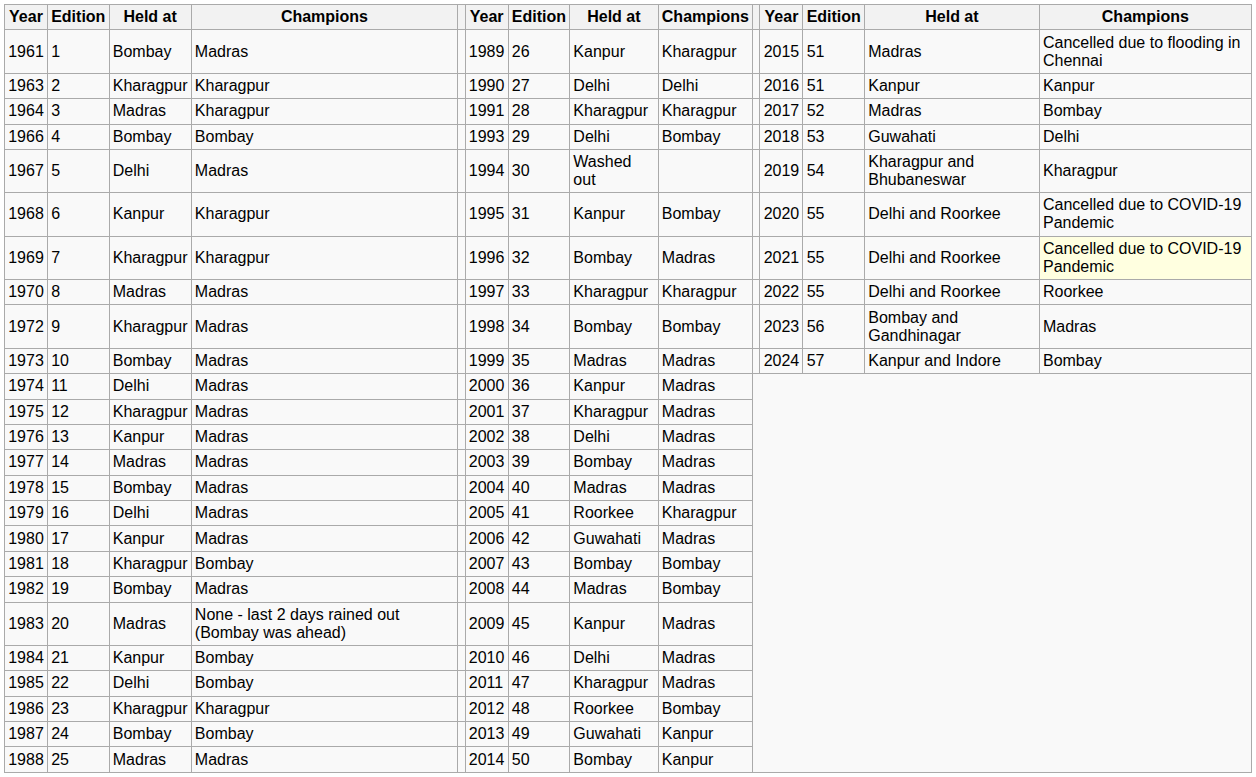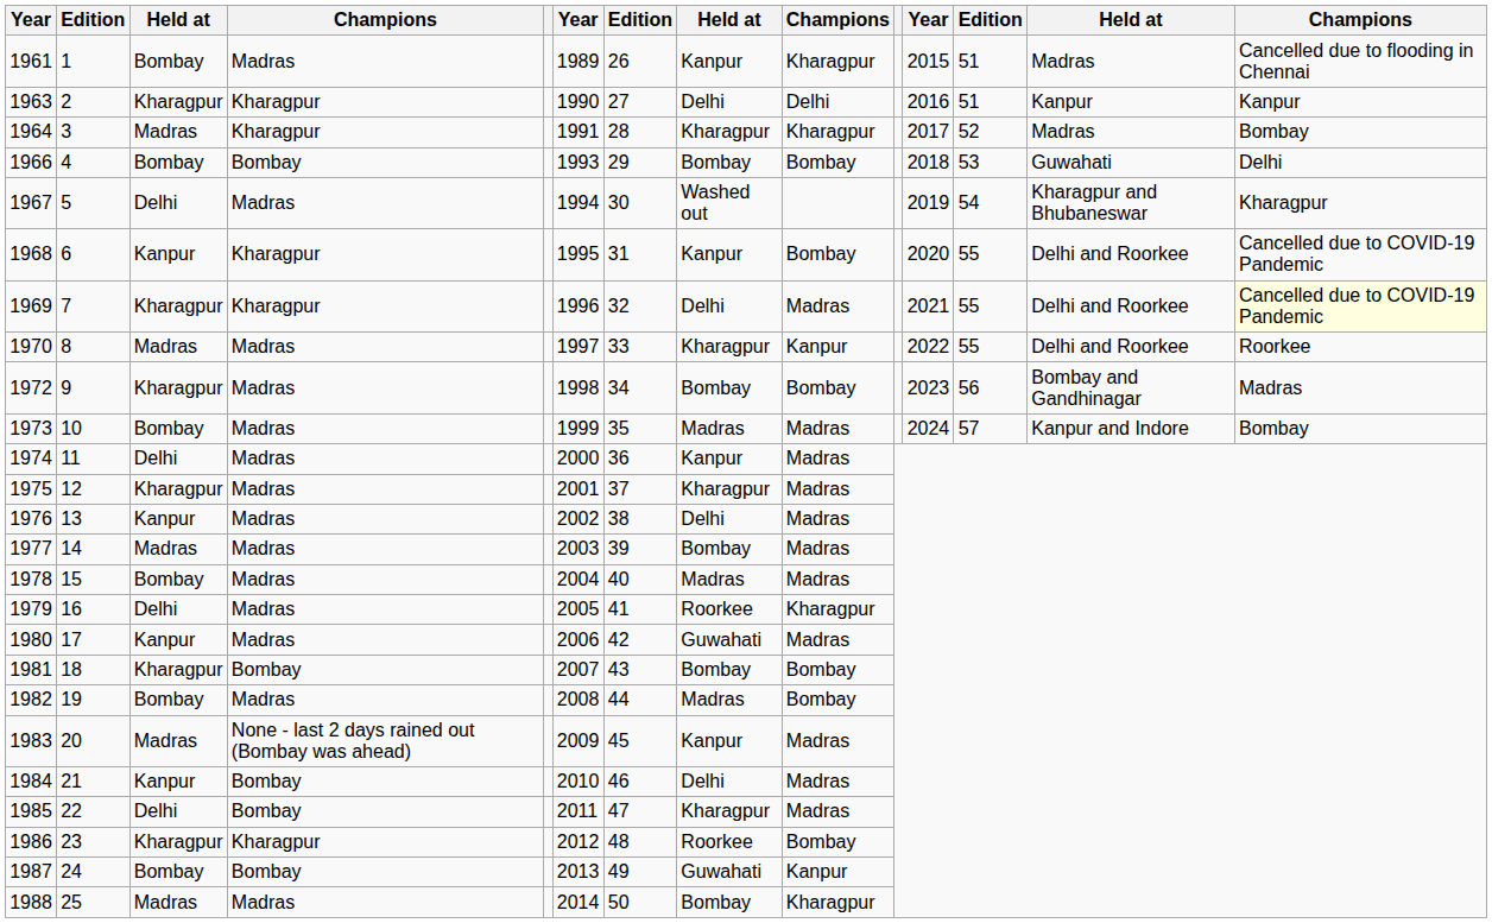 <table class="wikitable">
 <tr>
 <th>Year</th>
 <th>Edition</th>
 <th>Held at</th>
 <th>Champions</th>
 <th></th>
 <th>Year</th>
 <th>Edition</th>
 <th>Held at</th>
 <th>Champions</th>
 <th></th>
 <th>Year</th>
 <th>Edition</th>
 <th>Held at</th>
 <th>Champions</th>
 </tr>
 <tr>
 <td>1961</td>
 <td>1</td>
 <td>Bombay</td>
 <td>Madras</td>
 <td></td>
 <td>1989</td>
 <td>26</td>
 <td>Kanpur</td>
 <td>Kharagpur</td>
 <td></td>
 <td>2015</td>
 <td>51</td>
 <td>Madras</td>
 <td>Cancelled due to flooding in Chennai</td>
 </tr>
 <tr>
 <td>1963</td>
 <td>2</td>
 <td>Kharagpur</td>
 <td>Kharagpur</td>
 <td></td>
 <td>1990</td>
 <td>27</td>
 <td>Delhi</td>
 <td>Delhi</td>
 <td></td>
 <td>2016</td>
 <td>51</td>
 <td>Kanpur</td>
 <td>Kanpur</td>
 </tr>
 <tr>
 <td>1964</td>
 <td>3</td>
 <td>Madras</td>
 <td>Kharagpur</td>
 <td></td>
 <td>1991</td>
 <td>28</td>
 <td>Kharagpur</td>
 <td>Kharagpur</td>
 <td></td>
 <td>2017</td>
 <td>52</td>
 <td>Madras</td>
 <td>Bombay</td>
 </tr>
 <tr>
 <td>1966</td>
 <td>4</td>
 <td>Bombay</td>
 <td>Bombay</td>
 <td></td>
 <td>1993</td>
 <td>29</td>
-<td>Delhi</td>
+<td>Bombay</td>
 <td>Bombay</td>
 <td></td>
 <td>2018</td>
 <td>53</td>
 <td>Guwahati</td>
 <td>Delhi</td>
 </tr>
 <tr>
 <td>1967</td>
 <td>5</td>
 <td>Delhi</td>
 <td>Madras</td>
 <td></td>
 <td>1994</td>
 <td>30</td>
 <td>Washed out</td>
 <td></td>
 <td></td>
 <td>2019</td>
 <td>54</td>
 <td>Kharagpur and Bhubaneswar</td>
 <td>Kharagpur</td>
 </tr>
 <tr>
 <td>1968</td>
 <td>6</td>
 <td>Kanpur</td>
 <td>Kharagpur</td>
 <td></td>
 <td>1995</td>
 <td>31</td>
 <td>Kanpur</td>
 <td>Bombay</td>
 <td></td>
 <td>2020</td>
 <td>55</td>
 <td>Delhi and Roorkee</td>
 <td>Cancelled due to COVID-19 Pandemic</td>
 </tr>
 <tr>
 <td>1969</td>
 <td>7</td>
 <td>Kharagpur</td>
 <td>Kharagpur</td>
 <td></td>
 <td>1996</td>
 <td>32</td>
-<td>Bombay</td>
+<td>Delhi</td>
 <td>Madras</td>
 <td></td>
 <td>2021</td>
 <td>55</td>
 <td>Delhi and Roorkee</td>
 <td style="background: lightyellow;">Cancelled due to COVID-19 Pandemic</td>
 </tr>
 <tr>
 <td>1970</td>
 <td>8</td>
 <td>Madras</td>
 <td>Madras</td>
 <td></td>
 <td>1997</td>
 <td>33</td>
 <td>Kharagpur</td>
-<td>Kharagpur</td>
+<td>Kanpur</td>
 <td></td>
 <td>2022</td>
 <td>55</td>
 <td>Delhi and Roorkee</td>
 <td>Roorkee</td>
 </tr>
 <tr>
 <td>1972</td>
 <td>9</td>
 <td>Kharagpur</td>
 <td>Madras</td>
 <td></td>
 <td>1998</td>
 <td>34</td>
 <td>Bombay</td>
 <td>Bombay</td>
 <td></td>
 <td>2023</td>
 <td>56</td>
 <td>Bombay and Gandhinagar</td>
 <td>Madras</td>
 </tr>
 <tr>
 <td>1973</td>
 <td>10</td>
 <td>Bombay</td>
 <td>Madras</td>
 <td></td>
 <td>1999</td>
 <td>35</td>
 <td>Madras</td>
 <td>Madras</td>
 <td></td>
 <td>2024</td>
 <td>57</td>
 <td>Kanpur and Indore</td>
 <td>Bombay</td>
 </tr>
 <tr>
 <td>1974</td>
 <td>11</td>
 <td>Delhi</td>
 <td>Madras</td>
 <td></td>
 <td>2000</td>
 <td>36</td>
 <td>Kanpur</td>
 <td>Madras</td>
 </tr>
 <tr>
 <td>1975</td>
 <td>12</td>
 <td>Kharagpur</td>
 <td>Madras</td>
 <td></td>
 <td>2001</td>
 <td>37</td>
 <td>Kharagpur</td>
 <td>Madras</td>
 </tr>
 <tr>
 <td>1976</td>
 <td>13</td>
 <td>Kanpur</td>
 <td>Madras</td>
 <td></td>
 <td>2002</td>
 <td>38</td>
 <td>Delhi</td>
 <td>Madras</td>
 </tr>
 <tr>
 <td>1977</td>
 <td>14</td>
 <td>Madras</td>
 <td>Madras</td>
 <td></td>
 <td>2003</td>
 <td>39</td>
 <td>Bombay</td>
 <td>Madras</td>
 </tr>
 <tr>
 <td>1978</td>
 <td>15</td>
 <td>Bombay</td>
 <td>Madras</td>
 <td></td>
 <td>2004</td>
 <td>40</td>
 <td>Madras</td>
 <td>Madras</td>
 </tr>
 <tr>
 <td>1979</td>
 <td>16</td>
 <td>Delhi</td>
 <td>Madras</td>
 <td></td>
 <td>2005</td>
 <td>41</td>
 <td>Roorkee</td>
 <td>Kharagpur</td>
 </tr>
 <tr>
 <td>1980</td>
 <td>17</td>
 <td>Kanpur</td>
 <td>Madras</td>
 <td></td>
 <td>2006</td>
 <td>42</td>
 <td>Guwahati</td>
 <td>Madras</td>
 </tr>
 <tr>
 <td>1981</td>
 <td>18</td>
 <td>Kharagpur</td>
 <td>Bombay</td>
 <td></td>
 <td>2007</td>
 <td>43</td>
 <td>Bombay</td>
 <td>Bombay</td>
 </tr>
 <tr>
 <td>1982</td>
 <td>19</td>
 <td>Bombay</td>
 <td>Madras</td>
 <td></td>
 <td>2008</td>
 <td>44</td>
 <td>Madras</td>
 <td>Bombay</td>
 </tr>
 <tr>
 <td>1983</td>
 <td>20</td>
 <td>Madras</td>
 <td>None - last 2 days rained out (Bombay was ahead)</td>
 <td></td>
 <td>2009</td>
 <td>45</td>
 <td>Kanpur</td>
 <td>Madras</td>
 </tr>
 <tr>
 <td>1984</td>
 <td>21</td>
 <td>Kanpur</td>
 <td>Bombay</td>
 <td></td>
 <td>2010</td>
 <td>46</td>
 <td>Delhi</td>
 <td>Madras</td>
 </tr>
 <tr>
 <td>1985</td>
 <td>22</td>
 <td>Delhi</td>
 <td>Bombay</td>
 <td></td>
 <td>2011</td>
 <td>47</td>
 <td>Kharagpur</td>
 <td>Madras</td>
 </tr>
 <tr>
 <td>1986</td>
 <td>23</td>
 <td>Kharagpur</td>
 <td>Kharagpur</td>
 <td></td>
 <td>2012</td>
 <td>48</td>
 <td>Roorkee</td>
 <td>Bombay</td>
 </tr>
 <tr>
 <td>1987</td>
 <td>24</td>
 <td>Bombay</td>
 <td>Bombay</td>
 <td></td>
 <td>2013</td>
 <td>49</td>
 <td>Guwahati</td>
 <td>Kanpur</td>
 </tr>
 <tr>
 <td>1988</td>
 <td>25</td>
 <td>Madras</td>
 <td>Madras</td>
 <td></td>
 <td>2014</td>
 <td>50</td>
 <td>Bombay</td>
-<td>Kanpur</td>
+<td>Kharagpur</td>
 </tr>
 </table>
